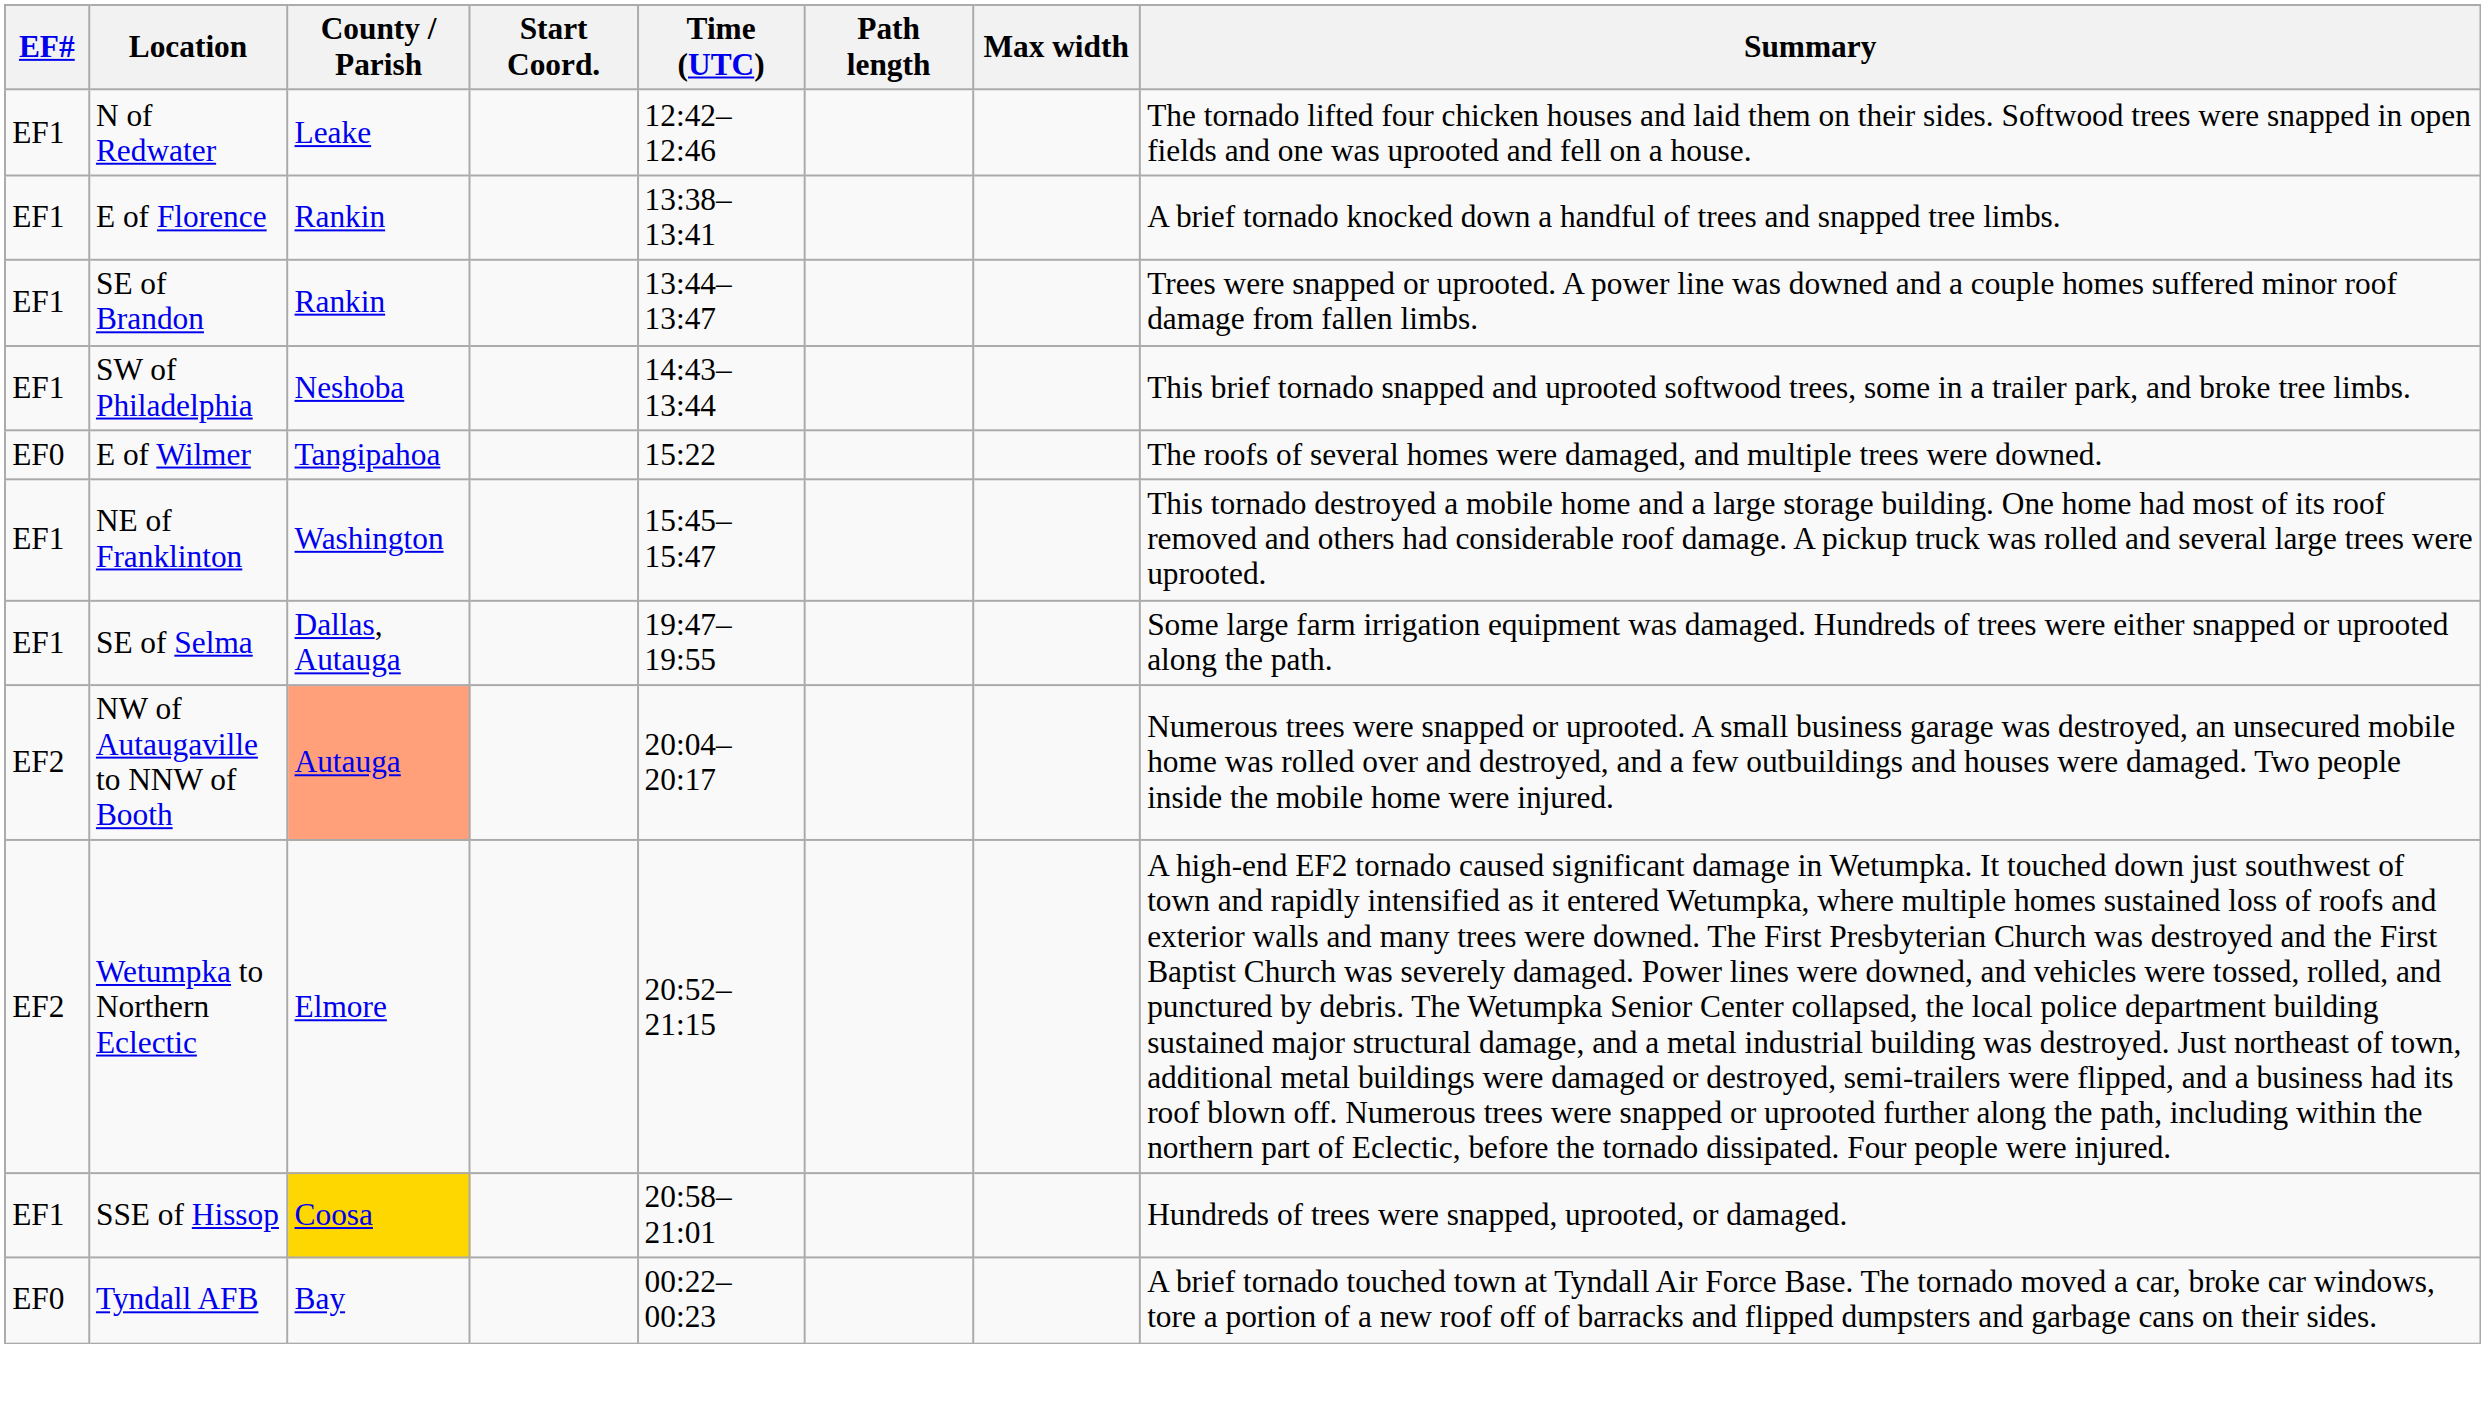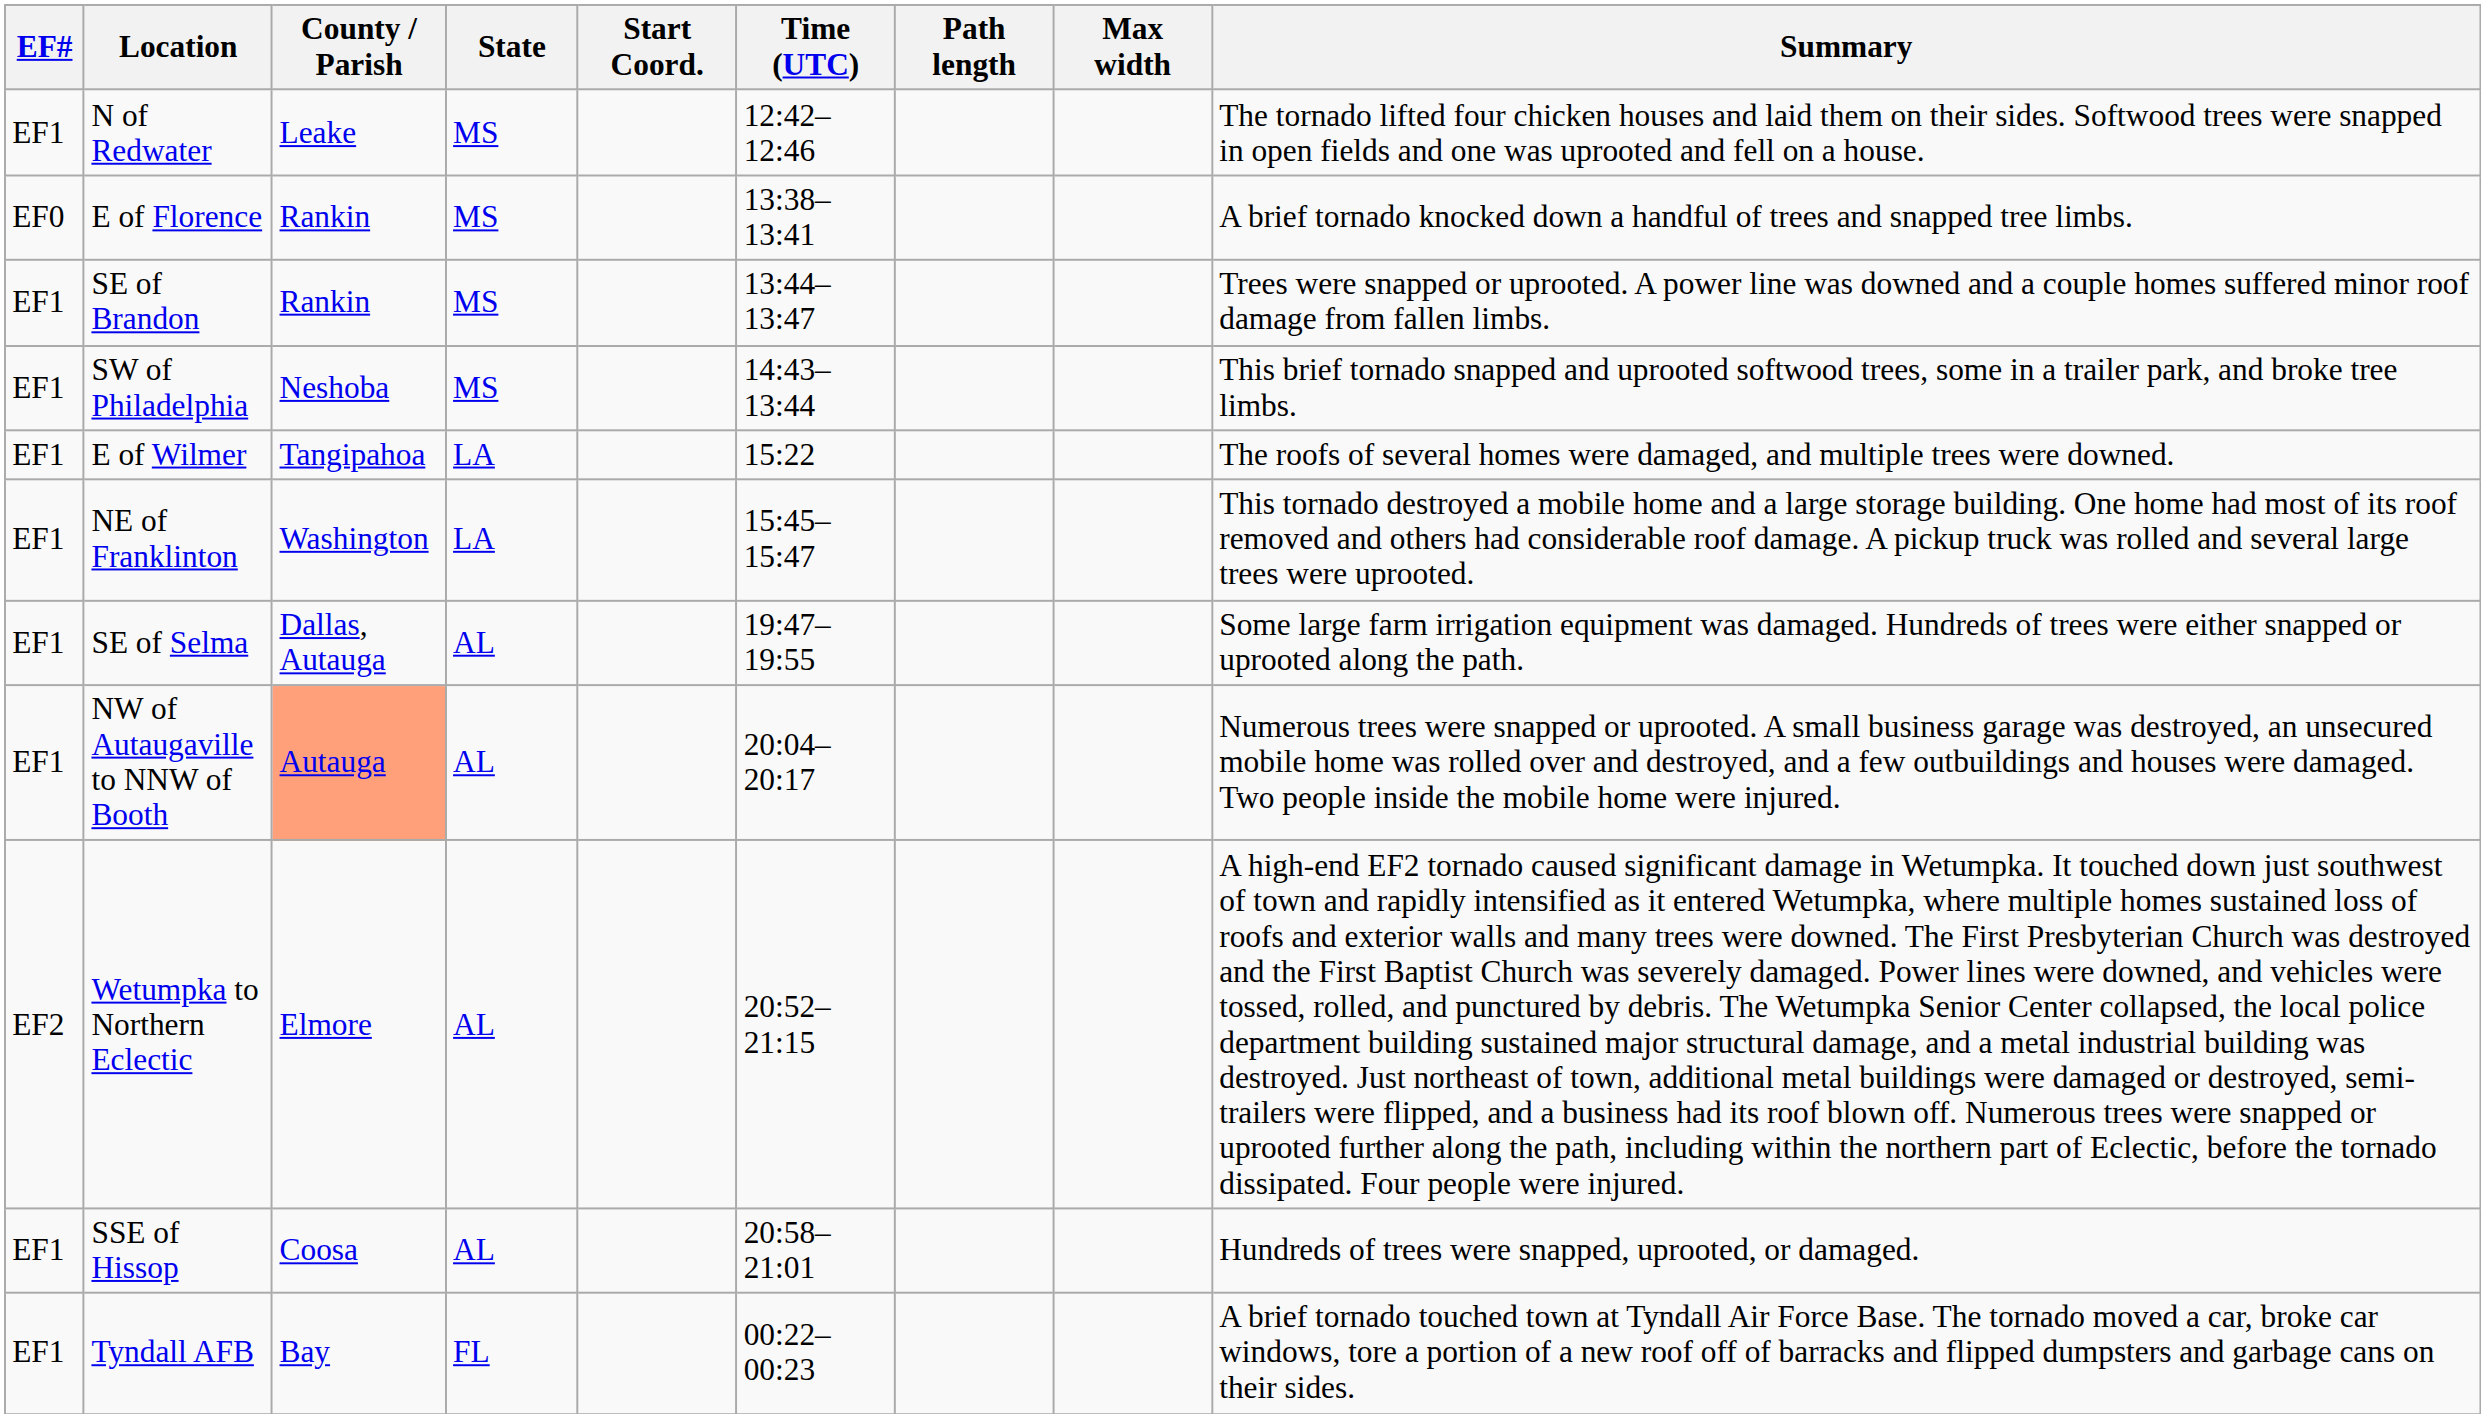 <table class="wikitable sortable" style="width:100%;">
 <tr>
 <th scope="col"  style="width:3%; text-align:center;"><a href='#'>EF#</a></th>
 <th scope="col"  style="width:7%; text-align:center;" class="unsortable">Location</th>
 <th scope="col"  style="width:6%; text-align:center;" class="unsortable">County / Parish</th>
+<th scope="col"  style="width:5%; text-align:center;">State</th>
 <th scope="col"  style="width:6%; text-align:center;">Start Coord.</th>
 <th scope="col"  style="width:6%; text-align:center;">Time (<a href='#'>UTC</a>)</th>
 <th scope="col"  style="width:6%; text-align:center;">Path length</th>
 <th scope="col"  style="width:6%; text-align:center;">Max width</th>
 <th scope="col" class="unsortable" style="width:48%; text-align:center;">Summary</th>
 </tr>
 <tr>
 <td bgcolor=>EF1</td>
 <td>N of <a href='#'>Redwater</a></td>
 <td><a href='#'>Leake</a></td>
+<td><a href='#'>MS</a></td>
 <td></td>
 <td>12:42–12:46</td>
 <td></td>
 <td></td>
 <td>The tornado lifted four chicken houses and laid them on their sides. Softwood trees were snapped in open fields and one was uprooted and fell on a house.</td>
 </tr>
 <tr>
-<td bgcolor=>EF1</td>
+<td bgcolor=>EF0</td>
 <td>E of <a href='#'>Florence</a></td>
 <td><a href='#'>Rankin</a></td>
+<td><a href='#'>MS</a></td>
 <td></td>
 <td>13:38–13:41</td>
 <td></td>
 <td></td>
 <td>A brief tornado knocked down a handful of trees and snapped tree limbs.</td>
 </tr>
 <tr>
 <td bgcolor=>EF1</td>
 <td>SE of <a href='#'>Brandon</a></td>
 <td><a href='#'>Rankin</a></td>
+<td><a href='#'>MS</a></td>
 <td></td>
 <td>13:44–13:47</td>
 <td></td>
 <td></td>
 <td>Trees were snapped or uprooted. A power line was downed and a couple homes suffered minor roof damage from fallen limbs.</td>
 </tr>
 <tr>
 <td bgcolor=>EF1</td>
 <td>SW of <a href='#'>Philadelphia</a></td>
 <td><a href='#'>Neshoba</a></td>
+<td><a href='#'>MS</a></td>
 <td></td>
 <td>14:43–13:44</td>
 <td></td>
 <td></td>
 <td>This brief tornado snapped and uprooted softwood trees, some in a trailer park, and broke tree limbs.</td>
 </tr>
 <tr>
-<td bgcolor=>EF0</td>
+<td bgcolor=>EF1</td>
 <td>E of <a href='#'>Wilmer</a></td>
 <td><a href='#'>Tangipahoa</a></td>
+<td><a href='#'>LA</a></td>
 <td></td>
 <td>15:22</td>
 <td></td>
 <td></td>
 <td>The roofs of several homes were damaged, and multiple trees were downed.</td>
 </tr>
 <tr>
 <td bgcolor=>EF1</td>
 <td>NE of <a href='#'>Franklinton</a></td>
 <td><a href='#'>Washington</a></td>
+<td><a href='#'>LA</a></td>
 <td></td>
 <td>15:45–15:47</td>
 <td></td>
 <td></td>
 <td>This tornado destroyed a mobile home and a large storage building. One home had most of its roof removed and others had considerable roof damage. A pickup truck was rolled and several large trees were uprooted.</td>
 </tr>
 <tr>
 <td bgcolor=>EF1</td>
 <td>SE of <a href='#'>Selma</a></td>
 <td><a href='#'>Dallas</a>, <a href='#'>Autauga</a></td>
+<td><a href='#'>AL</a></td>
 <td></td>
 <td>19:47–19:55</td>
 <td></td>
 <td></td>
 <td>Some large farm irrigation equipment was damaged. Hundreds of trees were either snapped or uprooted along the path.</td>
 </tr>
 <tr>
-<td bgcolor=>EF2</td>
+<td bgcolor=>EF1</td>
 <td>NW of <a href='#'>Autaugaville</a> to NNW of <a href='#'>Booth</a></td>
 <td style="background: lightsalmon;"><a href='#'>Autauga</a></td>
+<td><a href='#'>AL</a></td>
 <td></td>
 <td>20:04–20:17</td>
 <td></td>
 <td></td>
 <td>Numerous trees were snapped or uprooted. A small business garage was destroyed, an unsecured mobile home was rolled over and destroyed, and a few outbuildings and houses were damaged. Two people inside the mobile home were injured.</td>
 </tr>
 <tr>
 <td bgcolor=>EF2</td>
 <td><a href='#'>Wetumpka</a> to Northern <a href='#'>Eclectic</a></td>
 <td><a href='#'>Elmore</a></td>
+<td><a href='#'>AL</a></td>
 <td></td>
 <td>20:52–21:15</td>
 <td></td>
 <td></td>
 <td>A high-end EF2 tornado caused significant damage in Wetumpka. It touched down just southwest of town and rapidly intensified as it entered Wetumpka, where multiple homes sustained loss of roofs and exterior walls and many trees were downed. The First Presbyterian Church was destroyed and the First Baptist Church was severely damaged. Power lines were downed, and vehicles were tossed, rolled, and punctured by debris. The Wetumpka Senior Center collapsed, the local police department building sustained major structural damage, and a metal industrial building was destroyed. Just northeast of town, additional metal buildings were damaged or destroyed, semi-trailers were flipped, and a business had its roof blown off. Numerous trees were snapped or uprooted further along the path, including within the northern part of Eclectic, before the tornado dissipated. Four people were injured.</td>
 </tr>
 <tr>
 <td bgcolor=>EF1</td>
 <td>SSE of <a href='#'>Hissop</a></td>
-<td style="background: gold;"><a href='#'>Coosa</a></td>
+<td><a href='#'>Coosa</a></td>
+<td><a href='#'>AL</a></td>
 <td></td>
 <td>20:58–21:01</td>
 <td></td>
 <td></td>
 <td>Hundreds of trees were snapped, uprooted, or damaged.</td>
 </tr>
 <tr>
-<td bgcolor=>EF0</td>
+<td bgcolor=>EF1</td>
 <td><a href='#'>Tyndall AFB</a></td>
 <td><a href='#'>Bay</a></td>
+<td><a href='#'>FL</a></td>
 <td></td>
 <td>00:22–00:23</td>
 <td></td>
 <td></td>
 <td>A brief tornado touched town at Tyndall Air Force Base. The tornado moved a car, broke car windows, tore a portion of a new roof off of barracks and flipped dumpsters and garbage cans on their sides.</td>
 </tr>
 </table>
